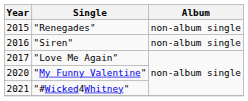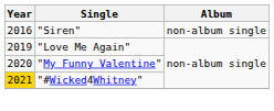 <table class="wikitable" style="text-align:center;">
 <tr>
 <th>Year</th>
 <th>Single</th>
 <th>Album</th>
 </tr>
 <tr>
-<td>2015</td>
-<td align="left">"Renegades"<br></td>
-<td>non-album single</td>
-</tr>
-<tr>
 <td>2016</td>
 <td align="left">"Siren"<br></td>
 <td>non-album single</td>
 </tr>
 <tr>
-<td>2017</td>
+<td>2019</td>
 <td align="left">"Love Me Again"<br></td>
 <td rowspan="3">non-album single</td>
 </tr>
 <tr>
 <td>2020</td>
 <td align="left">"<a href='#'>My Funny Valentine</a>"<br></td>
 </tr>
 <tr>
-<td>2021</td>
+<td style="background: gold;">2021</td>
 <td align="left">"#<a href='#'>Wicked</a>4<a href='#'>Whitney</a>"<br></td>
 </tr>
 <tr>
 </tr>
 </table>
